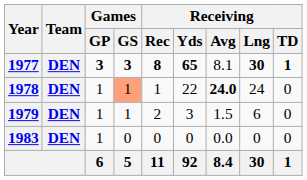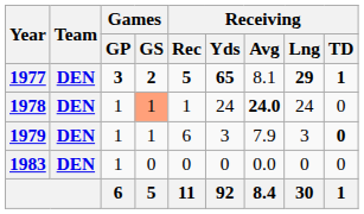 <table class="wikitable" style="text-align:center">
 <tr>
 <th rowspan="2">Year</th>
 <th rowspan="2">Team</th>
 <th colspan="2">Games</th>
 <th colspan="5">Receiving</th>
 </tr>
 <tr>
 <th>GP</th>
 <th>GS</th>
 <th>Rec</th>
 <th>Yds</th>
 <th>Avg</th>
 <th>Lng</th>
 <th>TD</th>
 </tr>
 <tr>
 <th><a href='#'>1977</a></th>
 <th><a href='#'>DEN</a></th>
 <td><strong>3</strong></td>
-<td><strong>3</strong></td>
-<td><strong>8</strong></td>
+<td><strong>2</strong></td>
+<td><strong>5</strong></td>
 <td><strong>65</strong></td>
 <td>8.1</td>
-<td><strong>30</strong></td>
+<td><strong>29</strong></td>
 <td><strong>1</strong></td>
 </tr>
 <tr>
 <th><a href='#'>1978</a></th>
 <th><a href='#'>DEN</a></th>
 <td>1</td>
 <td style="background: lightsalmon;">1</td>
 <td>1</td>
-<td>22</td>
+<td>24</td>
 <td><strong>24.0</strong></td>
 <td>24</td>
 <td>0</td>
 </tr>
 <tr>
 <th><a href='#'>1979</a></th>
 <th><a href='#'>DEN</a></th>
 <td>1</td>
 <td>1</td>
-<td>2</td>
+<td>6</td>
 <td>3</td>
-<td>1.5</td>
-<td>6</td>
-<td>0</td>
+<td>7.9</td>
+<td>3</td>
+<td><strong>0</strong></td>
 </tr>
 <tr>
 <th><a href='#'>1983</a></th>
 <th><a href='#'>DEN</a></th>
 <td>1</td>
 <td>0</td>
 <td>0</td>
 <td>0</td>
 <td>0.0</td>
 <td>0</td>
 <td>0</td>
 </tr>
 <tr>
 <th colspan="2"></th>
 <th>6</th>
 <th>5</th>
 <th>11</th>
 <th>92</th>
 <th>8.4</th>
 <th>30</th>
 <th>1</th>
 </tr>
 </table>
